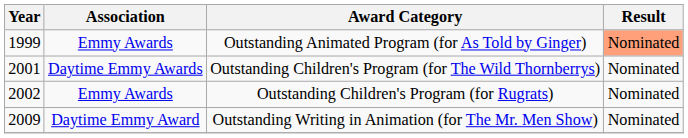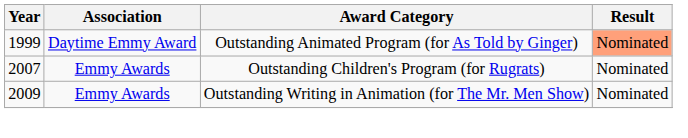 <table class="wikitable" border="1" style="text-align: center">
 <tr>
 <th><strong>Year</strong></th>
 <th><strong>Association</strong></th>
 <th><strong>Award Category</strong></th>
 <th><strong>Result</strong></th>
 </tr>
 <tr>
 <td>1999</td>
-<td><a href='#'>Emmy Awards</a></td>
+<td><a href='#'>Daytime Emmy Award</a></td>
 <td>Outstanding Animated Program (for <a href='#'>As Told by Ginger</a>)</td>
 <td style="background: lightsalmon;">Nominated</td>
 </tr>
 <tr>
-<td>2001</td>
-<td><a href='#'>Daytime Emmy Awards</a></td>
-<td>Outstanding Children's Program (for <a href='#'>The Wild Thornberrys</a>)</td>
-<td>Nominated</td>
-</tr>
-<tr>
-<td>2002</td>
+<td>2007</td>
 <td><a href='#'>Emmy Awards</a></td>
 <td>Outstanding Children's Program (for <a href='#'>Rugrats</a>)</td>
 <td>Nominated</td>
 </tr>
 <tr>
 <td>2009</td>
-<td><a href='#'>Daytime Emmy Award</a></td>
+<td><a href='#'>Emmy Awards</a></td>
 <td>Outstanding Writing in Animation (for <a href='#'>The Mr. Men Show</a>)</td>
 <td>Nominated</td>
 </tr>
 <tr>
 </tr>
 </table>
